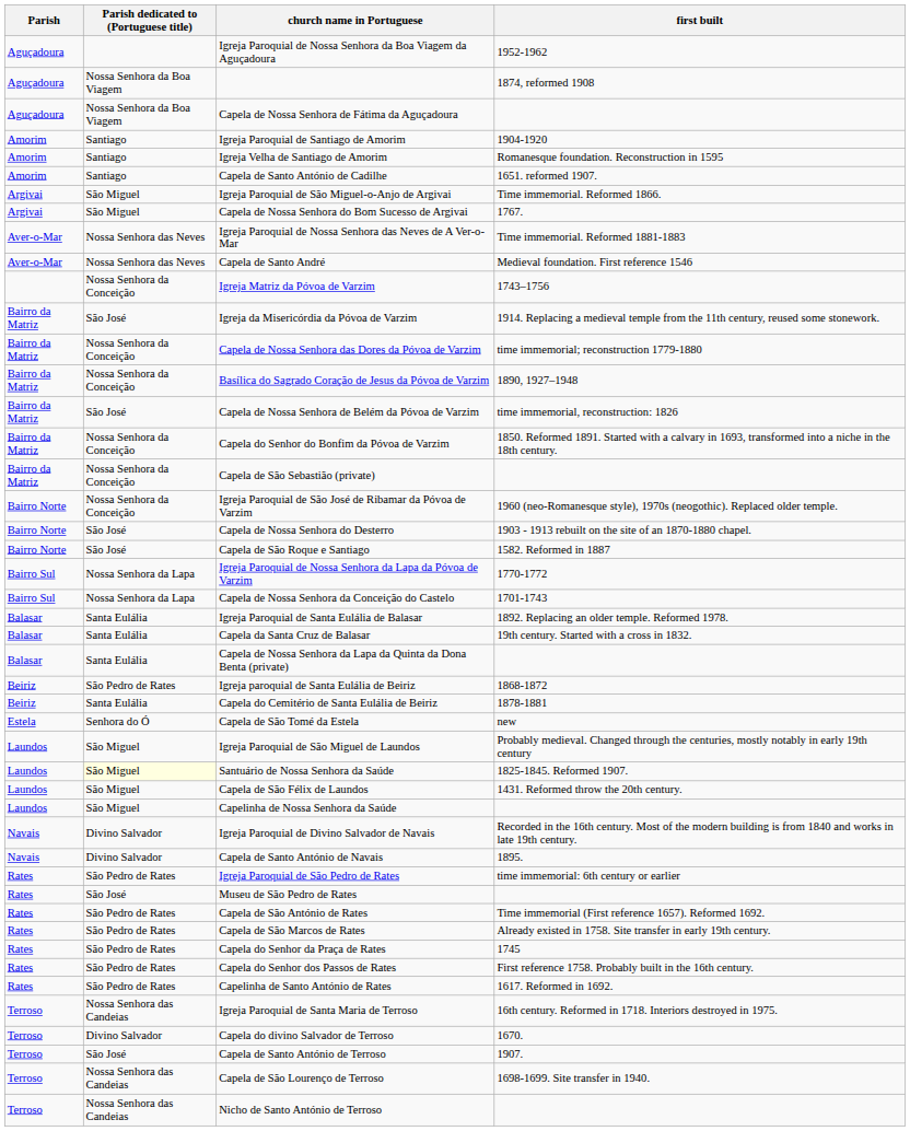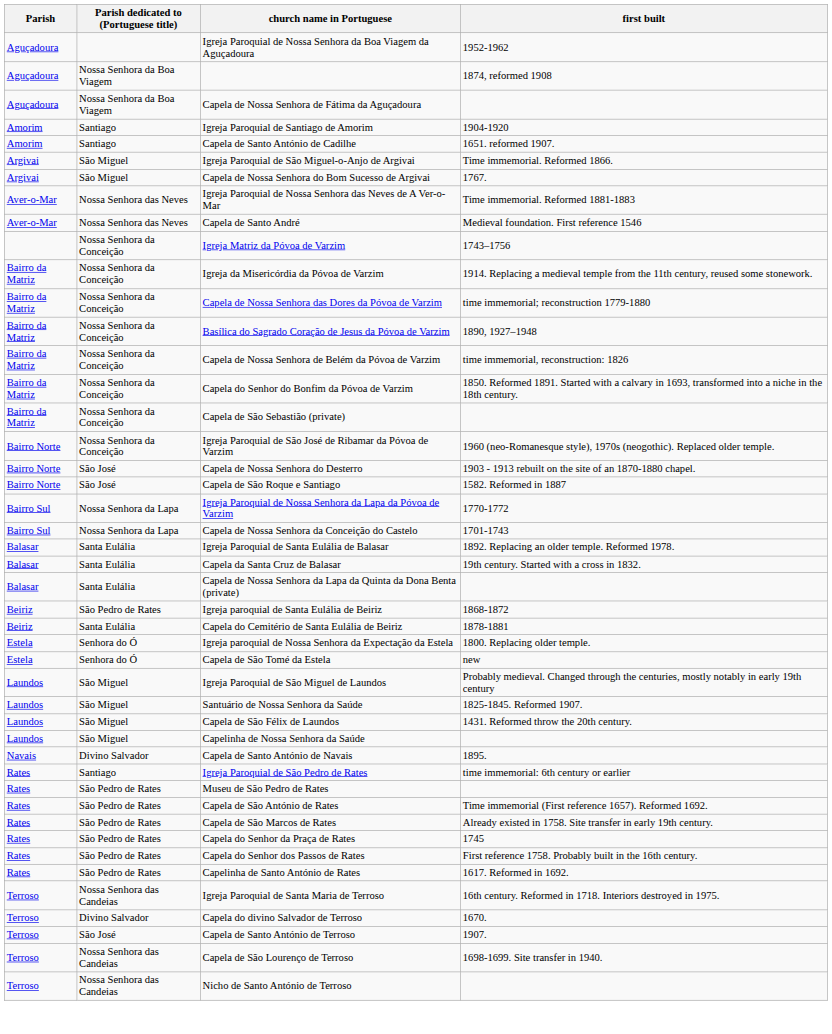 <table class="wikitable sortable">
 <tr>
 <th>Parish</th>
 <th>Parish dedicated to <br> (Portuguese title)</th>
 <th>church name in Portuguese</th>
 <th>first built</th>
 </tr>
 <tr>
 <td><a href='#'>Aguçadoura</a></td>
 <td></td>
 <td>Igreja Paroquial de Nossa Senhora da Boa Viagem da Aguçadoura</td>
 <td>1952-1962</td>
 </tr>
 <tr>
 <td><a href='#'>Aguçadoura</a></td>
 <td>Nossa Senhora da Boa Viagem</td>
 <td></td>
 <td>1874, reformed 1908</td>
 </tr>
 <tr>
 <td><a href='#'>Aguçadoura</a></td>
 <td>Nossa Senhora da Boa Viagem</td>
 <td>Capela de Nossa Senhora de Fátima da Aguçadoura</td>
 <td></td>
 </tr>
 <tr>
 <td><a href='#'>Amorim</a></td>
 <td>Santiago</td>
 <td>Igreja Paroquial de Santiago de Amorim</td>
 <td>1904-1920</td>
-</tr>
-<tr>
-<td><a href='#'>Amorim</a></td>
-<td>Santiago</td>
-<td>Igreja Velha de Santiago de Amorim</td>
-<td>Romanesque foundation. Reconstruction in 1595</td>
 </tr>
 <tr>
 <td><a href='#'>Amorim</a></td>
 <td>Santiago</td>
 <td>Capela de Santo António de Cadilhe</td>
 <td>1651. reformed 1907.</td>
 </tr>
 <tr>
 <td><a href='#'>Argivai</a></td>
 <td>São Miguel</td>
 <td>Igreja Paroquial de São Miguel-o-Anjo de Argivai</td>
 <td>Time immemorial. Reformed 1866.</td>
 </tr>
 <tr>
 <td><a href='#'>Argivai</a></td>
 <td>São Miguel</td>
 <td>Capela de Nossa Senhora do Bom Sucesso de Argivai</td>
 <td>1767.</td>
 </tr>
 <tr>
 <td><a href='#'>Aver-o-Mar</a></td>
 <td>Nossa Senhora das Neves</td>
 <td>Igreja Paroquial de Nossa Senhora das Neves de A Ver-o-Mar</td>
 <td>Time immemorial. Reformed 1881-1883</td>
 </tr>
 <tr>
 <td><a href='#'>Aver-o-Mar</a></td>
 <td>Nossa Senhora das Neves</td>
 <td>Capela de Santo André</td>
 <td>Medieval foundation. First reference 1546</td>
 </tr>
 <tr>
 <td></td>
 <td>Nossa Senhora da Conceição</td>
 <td><a href='#'>Igreja Matriz da Póvoa de Varzim</a></td>
 <td>1743–1756</td>
 </tr>
 <tr>
 <td><a href='#'>Bairro da Matriz</a></td>
-<td>São José</td>
+<td>Nossa Senhora da Conceição</td>
 <td>Igreja da Misericórdia da Póvoa de Varzim</td>
 <td>1914. Replacing a medieval temple from the 11th century, reused some stonework.</td>
 </tr>
 <tr>
 <td><a href='#'>Bairro da Matriz</a></td>
 <td>Nossa Senhora da Conceição</td>
 <td><a href='#'>Capela de Nossa Senhora das Dores da Póvoa de Varzim</a></td>
 <td>time immemorial; reconstruction 1779-1880</td>
 </tr>
 <tr>
 <td><a href='#'>Bairro da Matriz</a></td>
 <td>Nossa Senhora da Conceição</td>
 <td><a href='#'>Basílica do Sagrado Coração de Jesus da Póvoa de Varzim</a></td>
 <td>1890, 1927–1948</td>
 </tr>
 <tr>
 <td><a href='#'>Bairro da Matriz</a></td>
-<td>São José</td>
+<td>Nossa Senhora da Conceição</td>
 <td>Capela de Nossa Senhora de Belém da Póvoa de Varzim</td>
 <td>time immemorial, reconstruction: 1826</td>
 </tr>
 <tr>
 <td><a href='#'>Bairro da Matriz</a></td>
 <td>Nossa Senhora da Conceição</td>
 <td>Capela do Senhor do Bonfim da Póvoa de Varzim</td>
 <td>1850. Reformed 1891. Started with a calvary in 1693, transformed into a niche in the 18th century.</td>
 </tr>
 <tr>
 <td><a href='#'>Bairro da Matriz</a></td>
 <td>Nossa Senhora da Conceição</td>
 <td>Capela de São Sebastião (private)</td>
 <td></td>
 </tr>
 <tr>
 <td><a href='#'>Bairro Norte</a></td>
 <td>Nossa Senhora da Conceição</td>
 <td>Igreja Paroquial de São José de Ribamar da Póvoa de Varzim</td>
 <td>1960 (neo-Romanesque style), 1970s (neogothic). Replaced older temple.</td>
 </tr>
 <tr>
 <td><a href='#'>Bairro Norte</a></td>
 <td>São José</td>
 <td>Capela de Nossa Senhora do Desterro</td>
 <td>1903 - 1913 rebuilt on the site of an 1870-1880 chapel.</td>
 </tr>
 <tr>
 <td><a href='#'>Bairro Norte</a></td>
 <td>São José</td>
 <td>Capela de São Roque e Santiago</td>
 <td>1582. Reformed in 1887</td>
 </tr>
 <tr>
 <td><a href='#'>Bairro Sul</a></td>
 <td>Nossa Senhora da Lapa</td>
 <td><a href='#'>Igreja Paroquial de Nossa Senhora da Lapa da Póvoa de Varzim</a></td>
 <td>1770-1772</td>
 </tr>
 <tr>
 <td><a href='#'>Bairro Sul</a></td>
 <td>Nossa Senhora da Lapa</td>
 <td>Capela de Nossa Senhora da Conceição do Castelo</td>
 <td>1701-1743</td>
 </tr>
 <tr>
 <td><a href='#'>Balasar</a></td>
 <td>Santa Eulália</td>
 <td>Igreja Paroquial de Santa Eulália de Balasar</td>
 <td>1892. Replacing an older temple. Reformed 1978.</td>
 </tr>
 <tr>
 <td><a href='#'>Balasar</a></td>
 <td>Santa Eulália</td>
 <td>Capela da Santa Cruz de Balasar</td>
 <td>19th century. Started with a cross in 1832.</td>
 </tr>
 <tr>
 <td><a href='#'>Balasar</a></td>
 <td>Santa Eulália</td>
 <td>Capela de Nossa Senhora da Lapa da Quinta da Dona Benta (private)</td>
 <td></td>
 </tr>
 <tr>
 <td><a href='#'>Beiriz</a></td>
 <td>São Pedro de Rates</td>
 <td>Igreja paroquial de Santa Eulália de Beiriz</td>
 <td>1868-1872</td>
 </tr>
 <tr>
 <td><a href='#'>Beiriz</a></td>
 <td>Santa Eulália</td>
 <td>Capela do Cemitério de Santa Eulália de Beiriz</td>
 <td>1878-1881</td>
 </tr>
 <tr>
 <td><a href='#'>Estela</a></td>
 <td>Senhora do Ó</td>
+<td>Igreja paroquial de Nossa Senhora da Expectação da Estela</td>
+<td>1800. Replacing older temple.</td>
+</tr>
+<tr>
+<td><a href='#'>Estela</a></td>
+<td>Senhora do Ó</td>
 <td>Capela de São Tomé da Estela</td>
 <td>new</td>
 </tr>
 <tr>
 <td><a href='#'>Laundos</a></td>
 <td>São Miguel</td>
 <td>Igreja Paroquial de São Miguel de Laundos</td>
 <td>Probably medieval. Changed through the centuries, mostly notably in early 19th century</td>
 </tr>
 <tr>
 <td><a href='#'>Laundos</a></td>
-<td style="background: lightyellow;">São Miguel</td>
+<td>São Miguel</td>
 <td>Santuário de Nossa Senhora da Saúde</td>
 <td>1825-1845. Reformed 1907.</td>
 </tr>
 <tr>
 <td><a href='#'>Laundos</a></td>
 <td>São Miguel</td>
 <td>Capela de São Félix de Laundos</td>
 <td>1431. Reformed throw the 20th century.</td>
 </tr>
 <tr>
 <td><a href='#'>Laundos</a></td>
 <td>São Miguel</td>
 <td>Capelinha de Nossa Senhora da Saúde</td>
 <td></td>
 </tr>
 <tr>
 <td><a href='#'>Navais</a></td>
 <td>Divino Salvador</td>
-<td>Igreja Paroquial de Divino Salvador de Navais</td>
-<td>Recorded in the 16th century. Most of the modern building is from 1840 and works in late 19th century.</td>
-</tr>
-<tr>
-<td><a href='#'>Navais</a></td>
-<td>Divino Salvador</td>
 <td>Capela de Santo António de Navais</td>
 <td>1895.</td>
 </tr>
 <tr>
 <td><a href='#'>Rates</a></td>
-<td>São Pedro de Rates</td>
+<td>Santiago</td>
 <td><a href='#'>Igreja Paroquial de São Pedro de Rates</a></td>
 <td>time immemorial: 6th century or earlier</td>
 </tr>
 <tr>
 <td><a href='#'>Rates</a></td>
-<td>São José</td>
+<td>São Pedro de Rates</td>
 <td>Museu de São Pedro de Rates</td>
 <td></td>
 </tr>
 <tr>
 <td><a href='#'>Rates</a></td>
 <td>São Pedro de Rates</td>
 <td>Capela de São António de Rates</td>
 <td>Time immemorial (First reference 1657). Reformed 1692.</td>
 </tr>
 <tr>
 <td><a href='#'>Rates</a></td>
 <td>São Pedro de Rates</td>
 <td>Capela de São Marcos de Rates</td>
 <td>Already existed in 1758. Site transfer in early 19th century.</td>
 </tr>
 <tr>
 <td><a href='#'>Rates</a></td>
 <td>São Pedro de Rates</td>
 <td>Capela do Senhor da Praça de Rates</td>
 <td>1745</td>
 </tr>
 <tr>
 <td><a href='#'>Rates</a></td>
 <td>São Pedro de Rates</td>
 <td>Capela do Senhor dos Passos de Rates</td>
 <td>First reference 1758. Probably built in the 16th century.</td>
 </tr>
 <tr>
 <td><a href='#'>Rates</a></td>
 <td>São Pedro de Rates</td>
 <td>Capelinha de Santo António de Rates</td>
 <td>1617. Reformed in 1692.</td>
 </tr>
 <tr>
 <td><a href='#'>Terroso</a></td>
 <td>Nossa Senhora das Candeias</td>
 <td>Igreja Paroquial de Santa Maria de Terroso</td>
 <td>16th century. Reformed in 1718. Interiors destroyed in 1975.</td>
 </tr>
 <tr>
 <td><a href='#'>Terroso</a></td>
 <td>Divino Salvador</td>
 <td>Capela do divino Salvador de Terroso</td>
 <td>1670.</td>
 </tr>
 <tr>
 <td><a href='#'>Terroso</a></td>
 <td>São José</td>
 <td>Capela de Santo António de Terroso</td>
 <td>1907.</td>
 </tr>
 <tr>
 <td><a href='#'>Terroso</a></td>
 <td>Nossa Senhora das Candeias</td>
 <td>Capela de São Lourenço de Terroso</td>
 <td>1698-1699. Site transfer in 1940.</td>
 </tr>
 <tr>
 <td><a href='#'>Terroso</a></td>
 <td>Nossa Senhora das Candeias</td>
 <td>Nicho de Santo António de Terroso</td>
 <td></td>
 </tr>
 </table>
